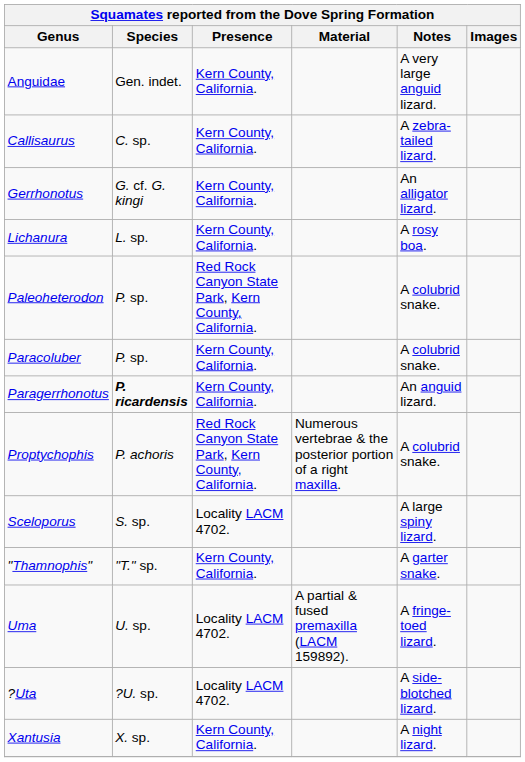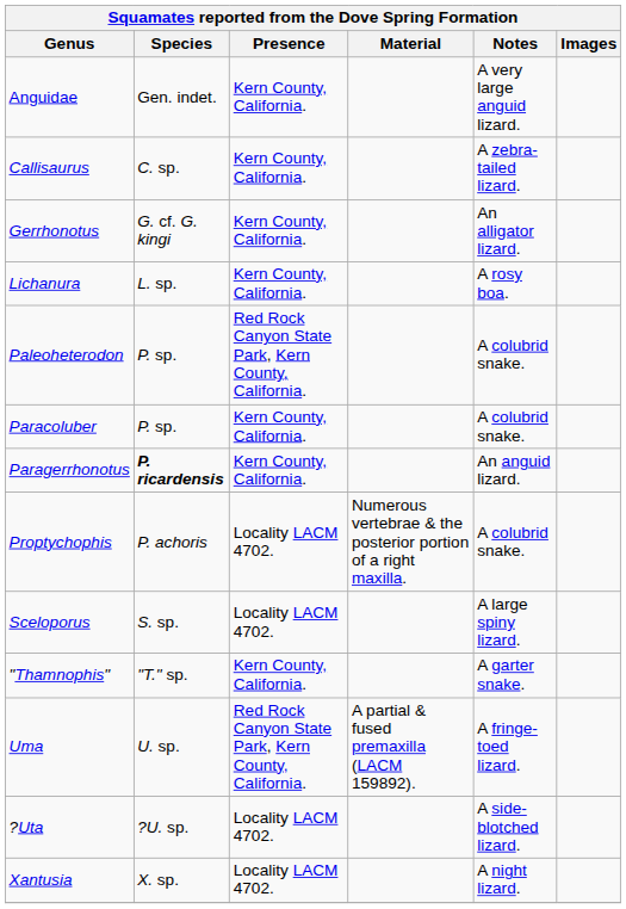 <table class="wikitable" align="center">
 <tr>
 <th colspan="6" align="center"><strong><a href='#'>Squamates</a> reported from the Dove Spring Formation</strong></th>
 </tr>
 <tr>
 <th>Genus</th>
 <th>Species</th>
 <th>Presence</th>
 <th><strong>Material</strong></th>
 <th>Notes</th>
 <th>Images</th>
 </tr>
 <tr>
 <td><a href='#'>Anguidae</a></td>
 <td>Gen. indet.</td>
 <td><a href='#'>Kern County, California</a>.</td>
 <td></td>
 <td>A very large <a href='#'>anguid</a> lizard.</td>
 <td></td>
 </tr>
 <tr>
 <td><em><a href='#'>Callisaurus</a></em></td>
 <td><em>C.</em> sp.</td>
 <td><a href='#'>Kern County, California</a>.</td>
 <td></td>
 <td>A <a href='#'>zebra-tailed lizard</a>.</td>
 <td></td>
 </tr>
 <tr>
 <td><em><a href='#'>Gerrhonotus</a></em></td>
 <td><em>G.</em> cf. <em>G. kingi</em></td>
 <td><a href='#'>Kern County, California</a>.</td>
 <td></td>
 <td>An <a href='#'>alligator lizard</a>.</td>
 <td></td>
 </tr>
 <tr>
 <td><em><a href='#'>Lichanura</a></em></td>
 <td><em>L.</em> sp.</td>
 <td><a href='#'>Kern County, California</a>.</td>
 <td></td>
 <td>A <a href='#'>rosy boa</a>.</td>
 <td></td>
 </tr>
 <tr>
 <td><em><a href='#'>Paleoheterodon</a></em></td>
 <td><em>P.</em> sp.</td>
 <td><a href='#'>Red Rock Canyon State Park</a>, <a href='#'>Kern County, California</a>.</td>
 <td></td>
 <td>A <a href='#'>colubrid</a> snake.</td>
 <td></td>
 </tr>
 <tr>
 <td><em><a href='#'>Paracoluber</a></em></td>
 <td><em>P.</em> sp.</td>
 <td><a href='#'>Kern County, California</a>.</td>
 <td></td>
 <td>A <a href='#'>colubrid</a> snake.</td>
 <td></td>
 </tr>
 <tr>
 <td><em><a href='#'>Paragerrhonotus</a></em></td>
 <td><strong><em>P. ricardensis</em></strong></td>
 <td><a href='#'>Kern County, California</a>.</td>
 <td></td>
 <td>An <a href='#'>anguid</a> lizard.</td>
 <td></td>
 </tr>
 <tr>
 <td><em><a href='#'>Proptychophis</a></em></td>
 <td><em>P. achoris</em></td>
-<td><a href='#'>Red Rock Canyon State Park</a>, <a href='#'>Kern County, California</a>.</td>
+<td>Locality <a href='#'>LACM</a> 4702.</td>
 <td>Numerous vertebrae & the posterior portion of a right <a href='#'>maxilla</a>.</td>
 <td>A <a href='#'>colubrid</a> snake.</td>
 <td></td>
 </tr>
 <tr>
 <td><em><a href='#'>Sceloporus</a></em></td>
 <td><em>S.</em> sp.</td>
 <td>Locality <a href='#'>LACM</a> 4702.</td>
 <td></td>
 <td>A large <a href='#'>spiny lizard</a>.</td>
 <td></td>
 </tr>
 <tr>
 <td><em>"<a href='#'>Thamnophis</a>"</em></td>
 <td><em>"T."</em> sp.</td>
 <td><a href='#'>Kern County, California</a>.</td>
 <td></td>
 <td>A <a href='#'>garter snake</a>.</td>
 <td></td>
 </tr>
 <tr>
 <td><em><a href='#'>Uma</a></em></td>
 <td><em>U.</em> sp.</td>
-<td>Locality <a href='#'>LACM</a> 4702.</td>
+<td><a href='#'>Red Rock Canyon State Park</a>, <a href='#'>Kern County, California</a>.</td>
 <td>A partial & fused <a href='#'>premaxilla</a> (<a href='#'>LACM</a> 159892).</td>
 <td>A <a href='#'>fringe-toed lizard</a>.</td>
 <td></td>
 </tr>
 <tr>
 <td><em>?<a href='#'>Uta</a></em></td>
 <td><em>?U.</em> sp.</td>
 <td>Locality <a href='#'>LACM</a> 4702.</td>
 <td></td>
 <td>A <a href='#'>side-blotched lizard</a>.</td>
 <td></td>
 </tr>
 <tr>
 <td><em><a href='#'>Xantusia</a></em></td>
 <td><em>X.</em> sp.</td>
-<td><a href='#'>Kern County, California</a>.</td>
+<td>Locality <a href='#'>LACM</a> 4702.</td>
 <td></td>
 <td>A <a href='#'>night lizard</a>.</td>
 <td></td>
 </tr>
 <tr>
 </tr>
 </table>
